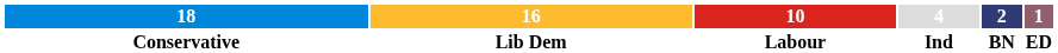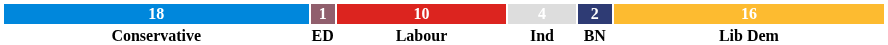 <table style="width:100%; text-align:center;">
 <tr style="color:white;">
 <td style="background:#0087DC; width:35.29%;"><strong>18</strong></td>
-<td style="background:#FDBB30; width:31.37%;"><strong>16</strong></td>
+<td style="background:#915F6D; width:1.96%;"><strong>1</strong></td>
 <td style="background:#DC241F; width:19.61%;"><strong>10</strong></td>
 <td style="background:#DDDDDD; width:7.84%;"><strong>4</strong></td>
 <td style="background:#2E3B74; width:3.92%;"><strong>2</strong></td>
-<td style="background:#915F6D; width:1.96%;"><strong>1</strong></td>
+<td style="background:#FDBB30; width:31.37%;"><strong>16</strong></td>
 </tr>
 <tr>
 <td><span><strong>Conservative</strong></span></td>
-<td><span><strong>Lib Dem</strong></span></td>
+<td><span><strong>ED</strong></span></td>
 <td><span><strong>Labour</strong></span></td>
 <td><span><strong>Ind</strong></span></td>
 <td><span><strong>BN</strong></span></td>
-<td><span><strong>ED</strong></span></td>
+<td><span><strong>Lib Dem</strong></span></td>
 </tr>
 </table>
